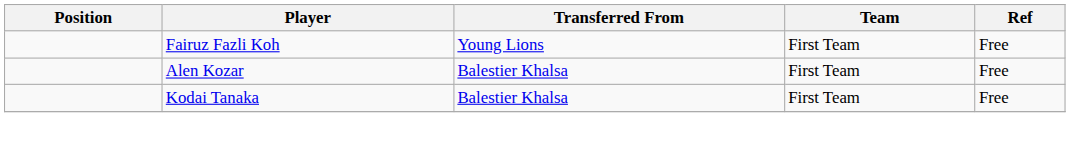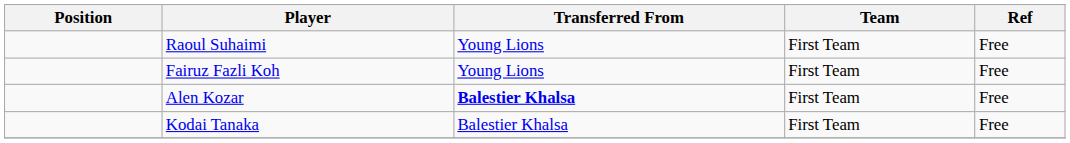 <table class="wikitable sortable" style="width:80%; text-align:center; font-size:100%; text-align:left;">
 <tr>
 <th><strong>Position</strong></th>
 <th><strong>Player</strong></th>
 <th><strong>Transferred From</strong></th>
 <th><strong>Team</strong></th>
 <th><strong>Ref</strong></th>
+</tr>
+<tr>
+<td></td>
+<td> <a href='#'>Raoul Suhaimi</a></td>
+<td> <a href='#'>Young Lions</a></td>
+<td>First Team</td>
+<td>Free</td>
 </tr>
 <tr>
 <td></td>
 <td> <a href='#'>Fairuz Fazli Koh</a></td>
 <td> <a href='#'>Young Lions</a></td>
 <td>First Team</td>
 <td>Free</td>
 </tr>
 <tr>
 <td></td>
 <td> <a href='#'>Alen Kozar</a></td>
-<td> <a href='#'>Balestier Khalsa</a></td>
+<td><strong> <a href='#'>Balestier Khalsa</a></strong></td>
 <td>First Team</td>
 <td>Free</td>
 </tr>
 <tr>
 <td></td>
 <td> <a href='#'>Kodai Tanaka</a></td>
 <td> <a href='#'>Balestier Khalsa</a></td>
 <td>First Team</td>
 <td>Free</td>
 </tr>
 <tr>
 </tr>
 </table>
